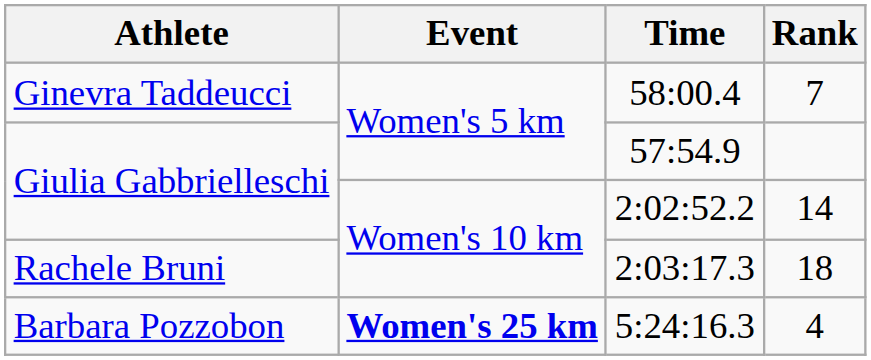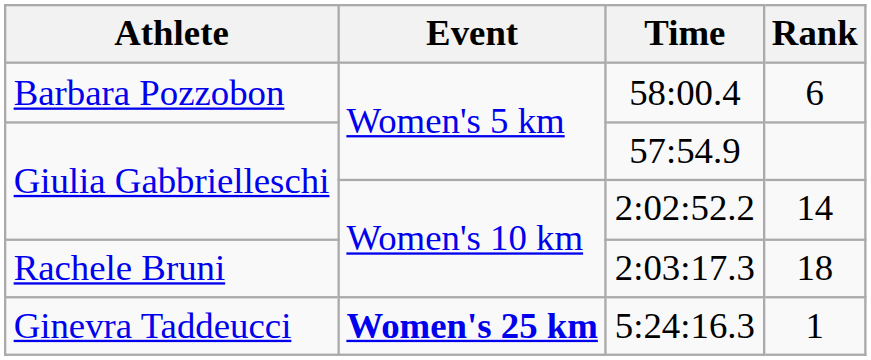 <table class="wikitable">
 <tr>
 <th>Athlete</th>
 <th>Event</th>
 <th>Time</th>
 <th>Rank</th>
 </tr>
 <tr align="center">
-<td align="left"><a href='#'>Ginevra Taddeucci</a></td>
+<td align="left"><a href='#'>Barbara Pozzobon</a></td>
 <td rowspan="2" align="left"><a href='#'>Women's 5 km</a></td>
 <td>58:00.4</td>
-<td>7</td>
+<td>6</td>
 </tr>
 <tr align="center">
 <td rowspan="2" align="left"><a href='#'>Giulia Gabbrielleschi</a></td>
 <td>57:54.9</td>
 <td></td>
 </tr>
 <tr align="center">
 <td rowspan="2" align="left"><a href='#'>Women's 10 km</a></td>
 <td>2:02:52.2</td>
 <td>14</td>
 </tr>
 <tr align="center">
 <td align="left"><a href='#'>Rachele Bruni</a></td>
 <td>2:03:17.3</td>
 <td>18</td>
 </tr>
 <tr align="center">
-<td align="left"><a href='#'>Barbara Pozzobon</a></td>
+<td align="left"><a href='#'>Ginevra Taddeucci</a></td>
 <td align="left"><strong><a href='#'>Women's 25 km</a></strong></td>
 <td>5:24:16.3</td>
-<td>4</td>
+<td>1</td>
 </tr>
 </table>
